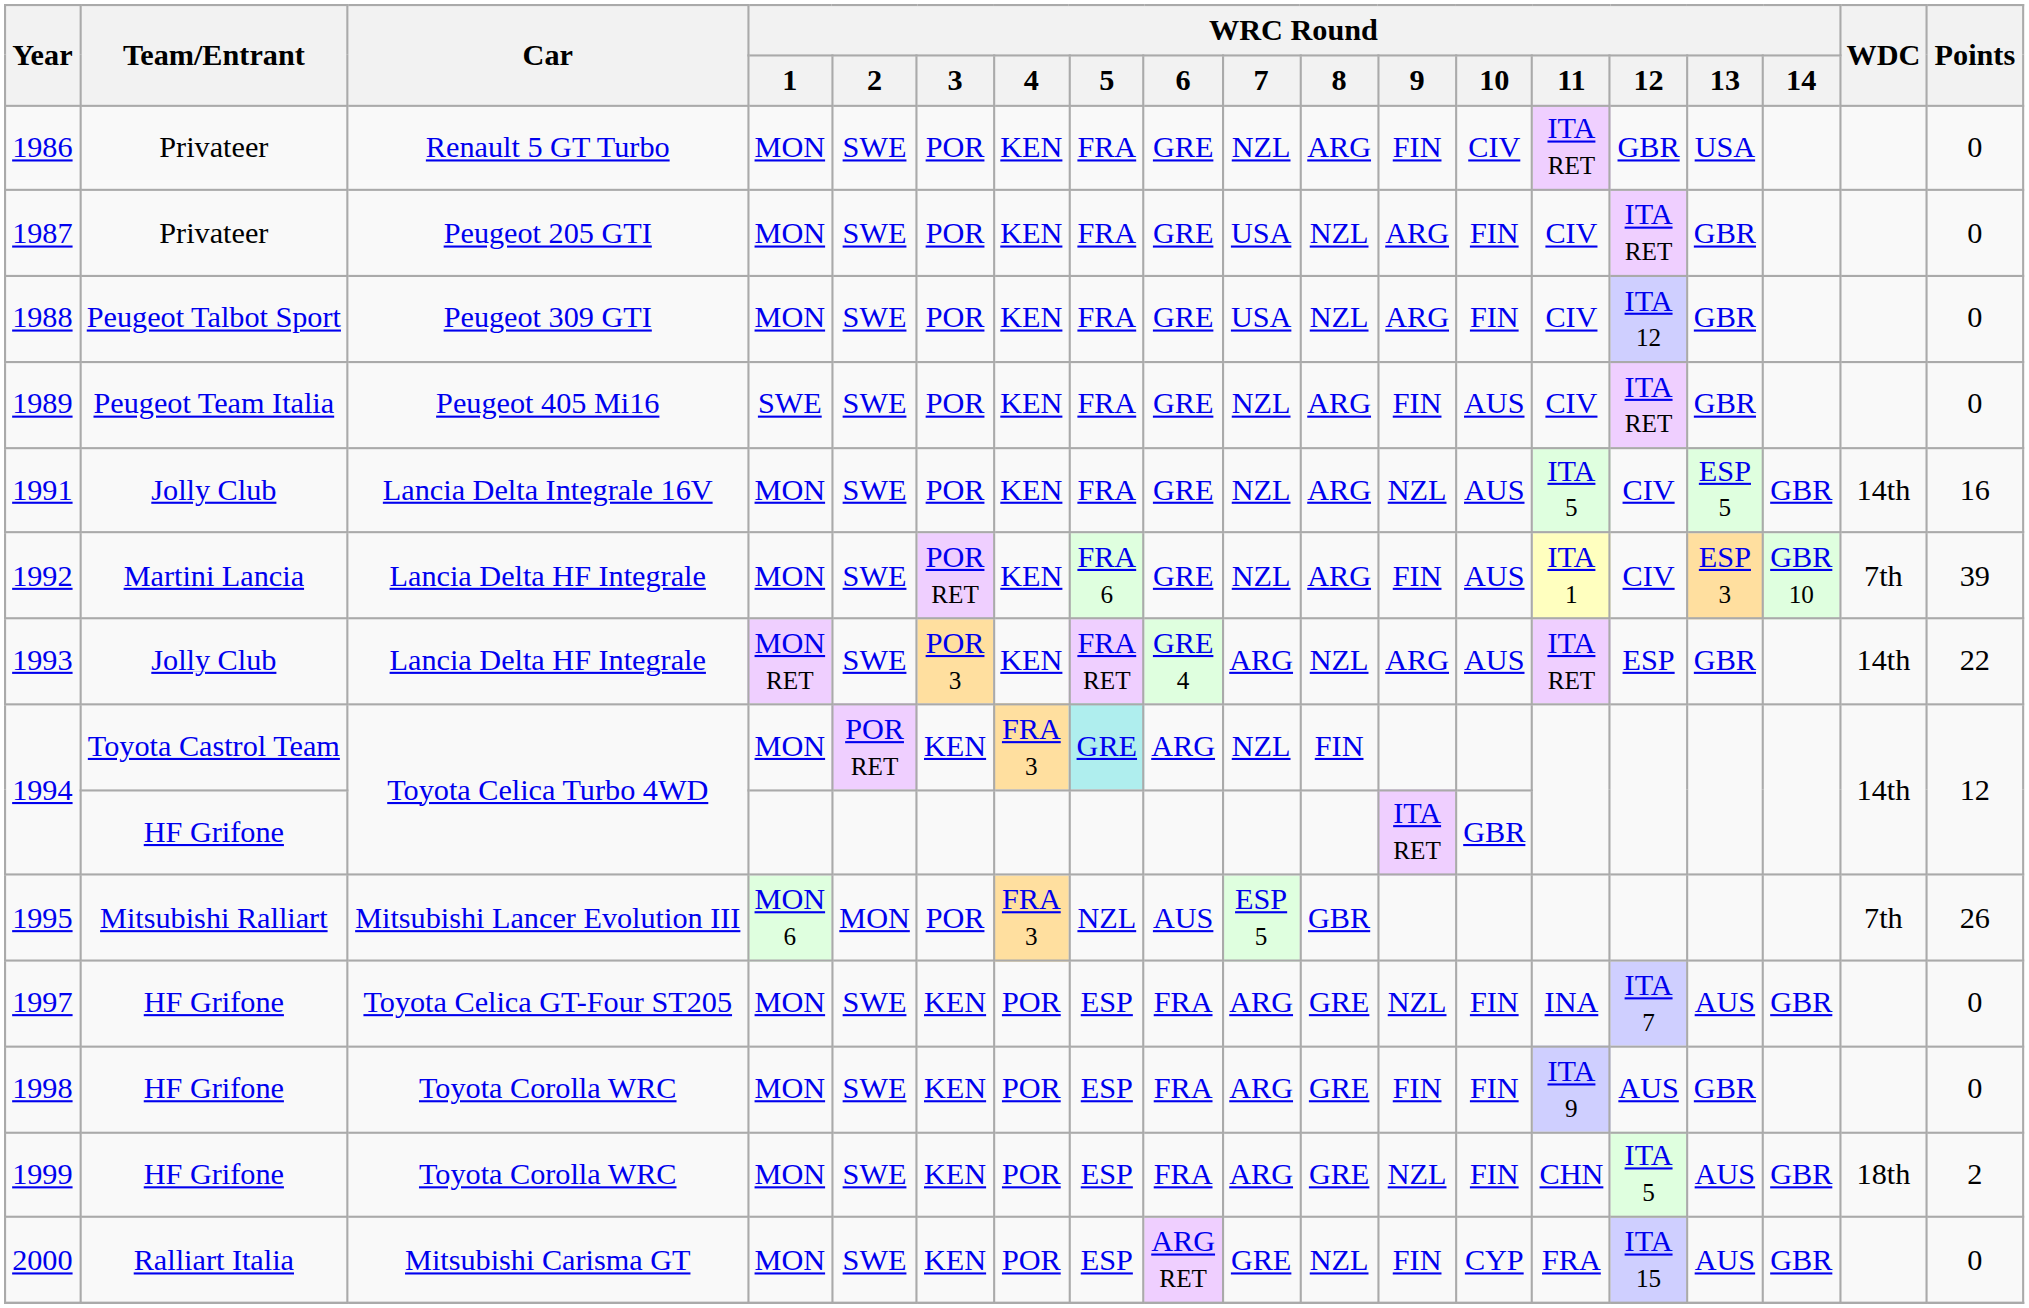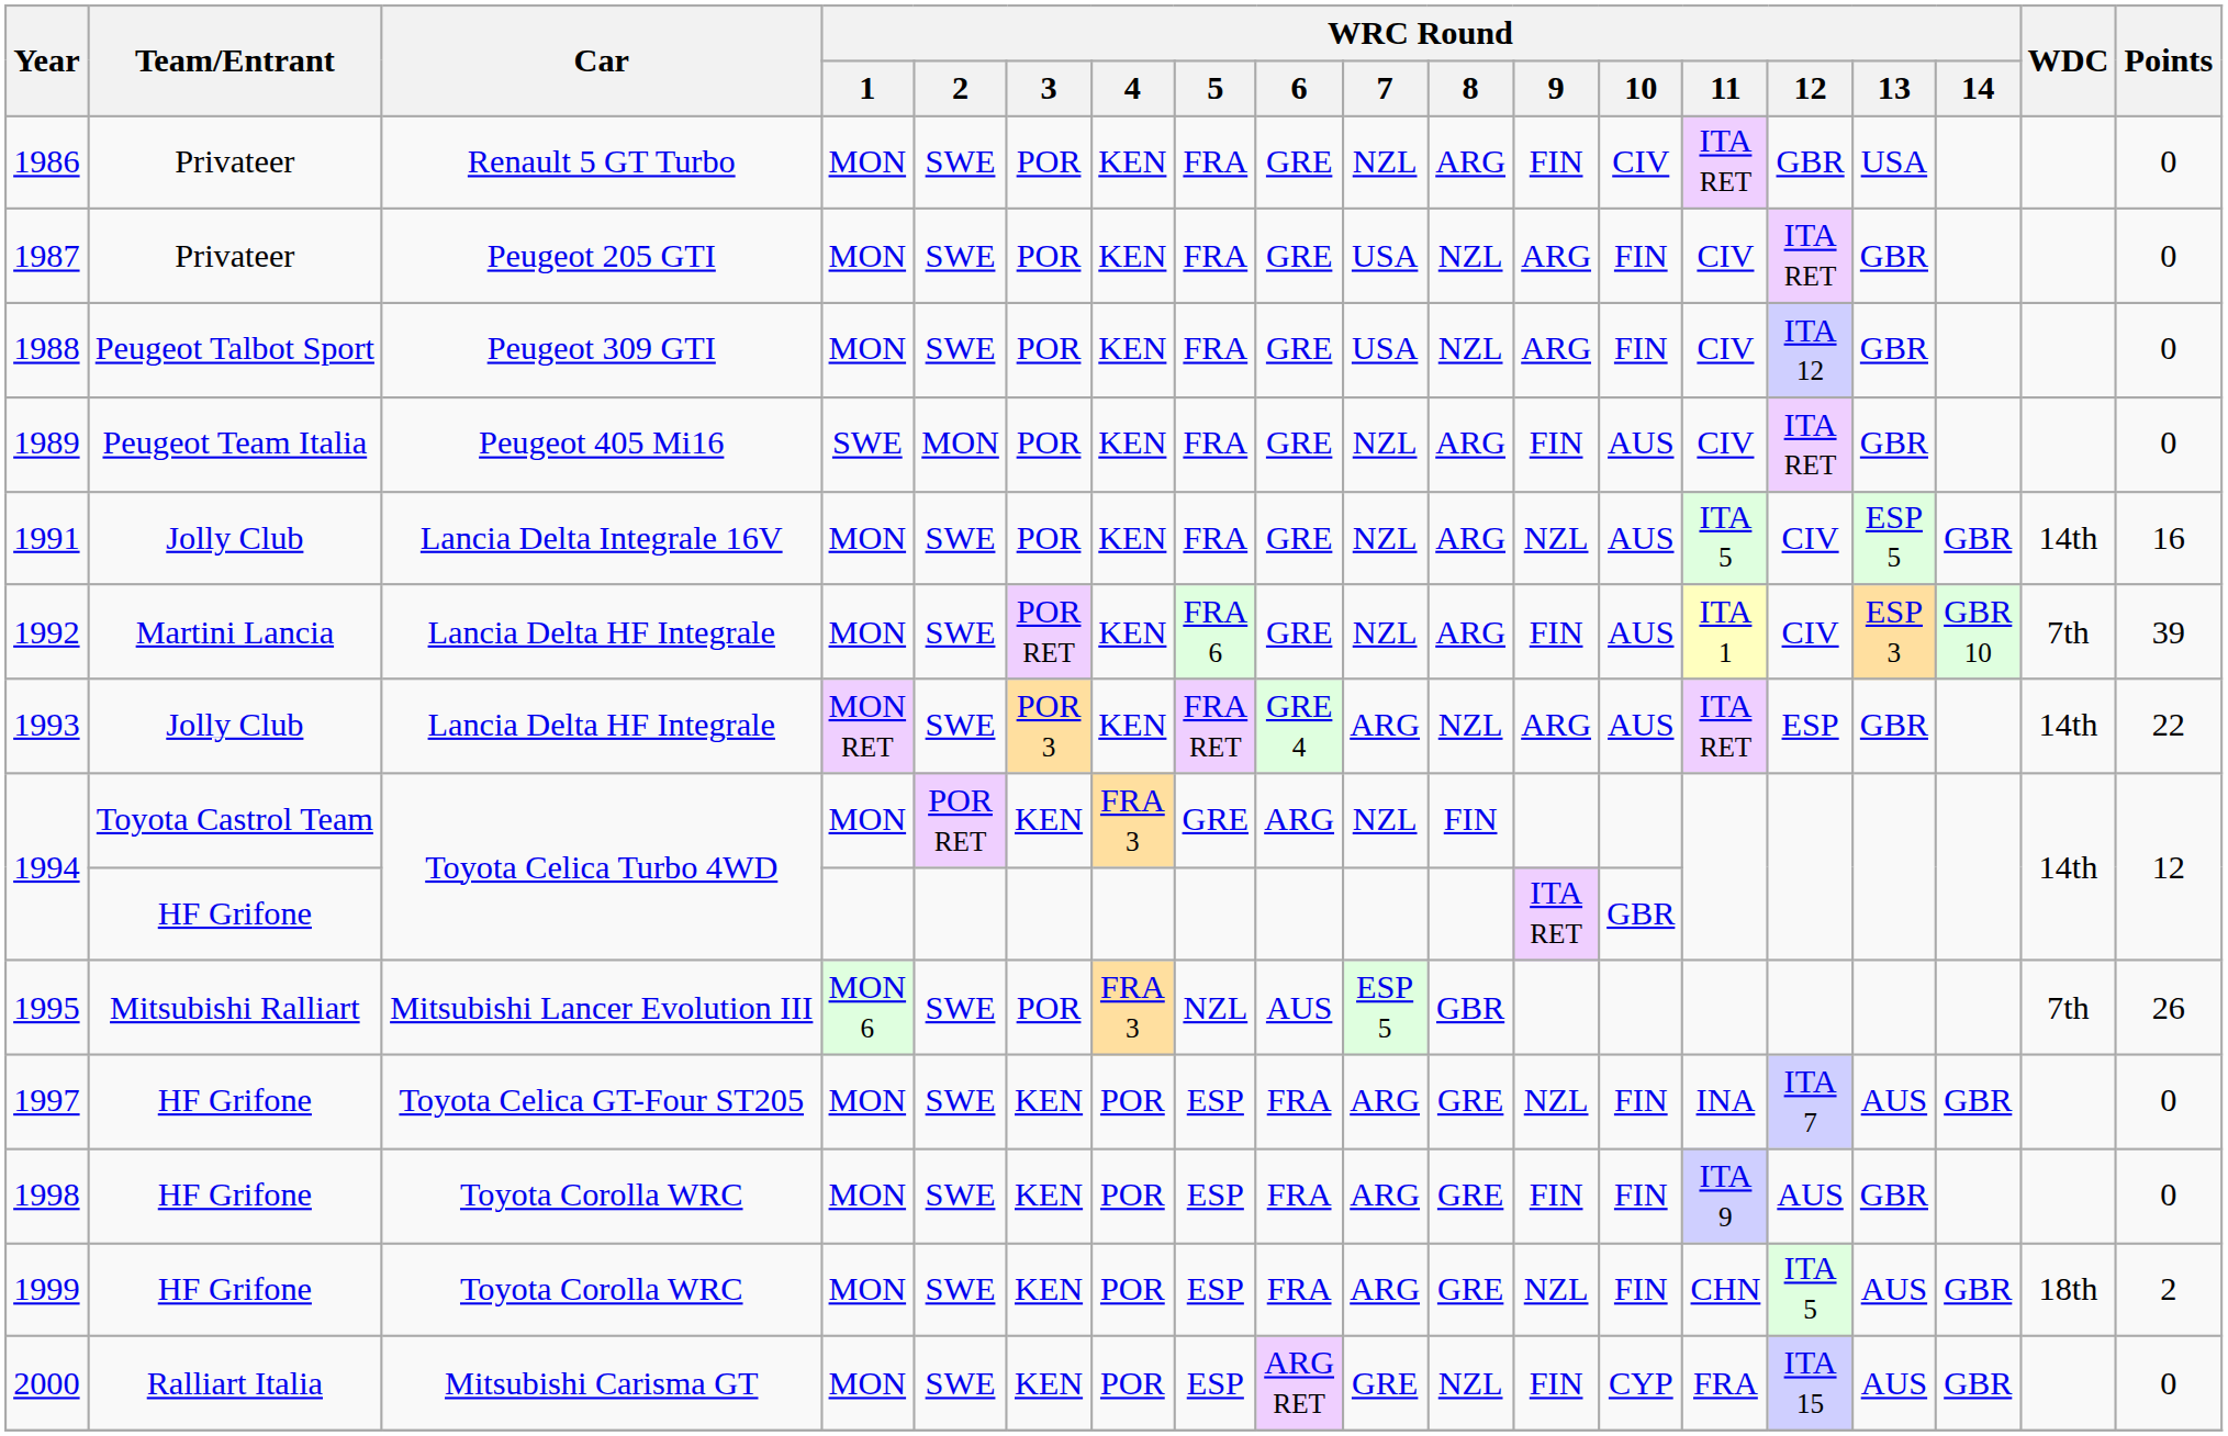 <table class="wikitable" border="1" style="text-align:center; font-size:90%;">
 <tr>
 <th rowspan="2">Year</th>
 <th rowspan="2">Team/Entrant</th>
 <th rowspan="2">Car</th>
 <th colspan="14">WRC Round</th>
 <th rowspan="2">WDC</th>
 <th rowspan="2">Points</th>
 </tr>
 <tr>
 <th>1</th>
 <th>2</th>
 <th>3</th>
 <th>4</th>
 <th>5</th>
 <th>6</th>
 <th>7</th>
 <th>8</th>
 <th>9</th>
 <th>10</th>
 <th>11</th>
 <th>12</th>
 <th>13</th>
 <th>14</th>
 </tr>
 <tr>
 <td><a href='#'>1986</a></td>
 <td>Privateer</td>
 <td><a href='#'>Renault 5 GT Turbo</a></td>
 <td><a href='#'>MON</a></td>
 <td><a href='#'>SWE</a></td>
 <td><a href='#'>POR</a></td>
 <td><a href='#'>KEN</a></td>
 <td><a href='#'>FRA</a></td>
 <td><a href='#'>GRE</a></td>
 <td><a href='#'>NZL</a></td>
 <td><a href='#'>ARG</a></td>
 <td><a href='#'>FIN</a></td>
 <td><a href='#'>CIV</a></td>
 <td style="background:#efcfff;"><a href='#'>ITA</a><br><small>RET</small></td>
 <td><a href='#'>GBR</a></td>
 <td><a href='#'>USA</a></td>
 <td></td>
 <td></td>
 <td>0</td>
 </tr>
 <tr>
 <td><a href='#'>1987</a></td>
 <td>Privateer</td>
 <td><a href='#'>Peugeot 205 GTI</a></td>
 <td><a href='#'>MON</a></td>
 <td><a href='#'>SWE</a></td>
 <td><a href='#'>POR</a></td>
 <td><a href='#'>KEN</a></td>
 <td><a href='#'>FRA</a></td>
 <td><a href='#'>GRE</a></td>
 <td><a href='#'>USA</a></td>
 <td><a href='#'>NZL</a></td>
 <td><a href='#'>ARG</a></td>
 <td><a href='#'>FIN</a></td>
 <td><a href='#'>CIV</a></td>
 <td style="background:#efcfff;"><a href='#'>ITA</a><br><small>RET</small></td>
 <td><a href='#'>GBR</a></td>
 <td></td>
 <td></td>
 <td>0</td>
 </tr>
 <tr>
 <td><a href='#'>1988</a></td>
 <td><a href='#'>Peugeot Talbot Sport</a></td>
 <td><a href='#'>Peugeot 309 GTI</a></td>
 <td><a href='#'>MON</a></td>
 <td><a href='#'>SWE</a></td>
 <td><a href='#'>POR</a></td>
 <td><a href='#'>KEN</a></td>
 <td><a href='#'>FRA</a></td>
 <td><a href='#'>GRE</a></td>
 <td><a href='#'>USA</a></td>
 <td><a href='#'>NZL</a></td>
 <td><a href='#'>ARG</a></td>
 <td><a href='#'>FIN</a></td>
 <td><a href='#'>CIV</a></td>
 <td style="background:#cfcfff;"><a href='#'>ITA</a><br><small>12</small></td>
 <td><a href='#'>GBR</a></td>
 <td></td>
 <td></td>
 <td>0</td>
 </tr>
 <tr>
 <td><a href='#'>1989</a></td>
 <td><a href='#'>Peugeot Team Italia</a></td>
 <td><a href='#'>Peugeot 405 Mi16</a></td>
 <td><a href='#'>SWE</a></td>
-<td><a href='#'>SWE</a></td>
+<td><a href='#'>MON</a></td>
 <td><a href='#'>POR</a></td>
 <td><a href='#'>KEN</a></td>
 <td><a href='#'>FRA</a></td>
 <td><a href='#'>GRE</a></td>
 <td><a href='#'>NZL</a></td>
 <td><a href='#'>ARG</a></td>
 <td><a href='#'>FIN</a></td>
 <td><a href='#'>AUS</a></td>
 <td><a href='#'>CIV</a></td>
 <td style="background:#efcfff;"><a href='#'>ITA</a><br><small>RET</small></td>
 <td><a href='#'>GBR</a></td>
 <td></td>
 <td></td>
 <td>0</td>
 </tr>
 <tr>
 <td><a href='#'>1991</a></td>
 <td><a href='#'>Jolly Club</a></td>
 <td><a href='#'>Lancia Delta Integrale 16V</a></td>
 <td><a href='#'>MON</a></td>
 <td><a href='#'>SWE</a></td>
 <td><a href='#'>POR</a></td>
 <td><a href='#'>KEN</a></td>
 <td><a href='#'>FRA</a></td>
 <td><a href='#'>GRE</a></td>
 <td><a href='#'>NZL</a></td>
 <td><a href='#'>ARG</a></td>
 <td><a href='#'>NZL</a></td>
 <td><a href='#'>AUS</a></td>
 <td style="background:#dfffdf;"><a href='#'>ITA</a><br><small>5</small></td>
 <td><a href='#'>CIV</a></td>
 <td style="background:#dfffdf;"><a href='#'>ESP</a><br><small>5</small></td>
 <td><a href='#'>GBR</a></td>
 <td>14th</td>
 <td>16</td>
 </tr>
 <tr>
 <td><a href='#'>1992</a></td>
 <td><a href='#'>Martini Lancia</a></td>
 <td><a href='#'>Lancia Delta HF Integrale</a></td>
 <td><a href='#'>MON</a></td>
 <td><a href='#'>SWE</a></td>
 <td style="background:#efcfff;"><a href='#'>POR</a><br><small>RET</small></td>
 <td><a href='#'>KEN</a></td>
 <td style="background:#dfffdf;"><a href='#'>FRA</a><br><small>6</small></td>
 <td><a href='#'>GRE</a></td>
 <td><a href='#'>NZL</a></td>
 <td><a href='#'>ARG</a></td>
 <td><a href='#'>FIN</a></td>
 <td><a href='#'>AUS</a></td>
 <td style="background:#ffffbf;"><a href='#'>ITA</a><br><small>1</small></td>
 <td><a href='#'>CIV</a></td>
 <td style="background:#ffdf9f;"><a href='#'>ESP</a><br><small>3</small></td>
 <td style="background:#dfffdf;"><a href='#'>GBR</a><br><small>10</small></td>
 <td>7th</td>
 <td>39</td>
 </tr>
 <tr>
 <td><a href='#'>1993</a></td>
 <td><a href='#'>Jolly Club</a></td>
 <td><a href='#'>Lancia Delta HF Integrale</a></td>
 <td style="background:#efcfff;"><a href='#'>MON</a><br><small>RET</small></td>
 <td><a href='#'>SWE</a></td>
 <td style="background:#ffdf9f;"><a href='#'>POR</a><br><small>3</small></td>
 <td><a href='#'>KEN</a></td>
 <td style="background:#efcfff;"><a href='#'>FRA</a><br><small>RET</small></td>
 <td style="background:#dfffdf;"><a href='#'>GRE</a><br><small>4</small></td>
 <td><a href='#'>ARG</a></td>
 <td><a href='#'>NZL</a></td>
 <td><a href='#'>ARG</a></td>
 <td><a href='#'>AUS</a></td>
 <td style="background:#efcfff;"><a href='#'>ITA</a><br><small>RET</small></td>
 <td><a href='#'>ESP</a></td>
 <td><a href='#'>GBR</a></td>
 <td></td>
 <td>14th</td>
 <td>22</td>
 </tr>
 <tr>
 <td rowspan="2"><a href='#'>1994</a></td>
 <td><a href='#'>Toyota Castrol Team</a></td>
 <td rowspan="2"><a href='#'>Toyota Celica Turbo 4WD</a></td>
 <td><a href='#'>MON</a></td>
 <td style="background:#efcfff;"><a href='#'>POR</a><br><small>RET</small></td>
 <td><a href='#'>KEN</a></td>
 <td style="background:#ffdf9f;"><a href='#'>FRA</a><br><small>3</small></td>
-<td style="background: paleturquoise;"><a href='#'>GRE</a></td>
+<td><a href='#'>GRE</a></td>
 <td><a href='#'>ARG</a></td>
 <td><a href='#'>NZL</a></td>
 <td><a href='#'>FIN</a></td>
 <td></td>
 <td></td>
 <td rowspan="2"></td>
 <td rowspan="2"></td>
 <td rowspan="2"></td>
 <td rowspan="2"></td>
 <td rowspan="2">14th</td>
 <td rowspan="2">12</td>
 </tr>
 <tr>
 <td><a href='#'>HF Grifone</a></td>
 <td></td>
 <td></td>
 <td></td>
 <td></td>
 <td></td>
 <td></td>
 <td></td>
 <td></td>
 <td style="background:#efcfff;"><a href='#'>ITA</a><br><small>RET</small></td>
 <td><a href='#'>GBR</a></td>
 </tr>
 <tr>
 <td><a href='#'>1995</a></td>
 <td><a href='#'>Mitsubishi Ralliart</a></td>
 <td><a href='#'>Mitsubishi Lancer Evolution III</a></td>
 <td style="background:#dfffdf;"><a href='#'>MON</a><br><small>6</small></td>
-<td><a href='#'>MON</a></td>
+<td><a href='#'>SWE</a></td>
 <td><a href='#'>POR</a></td>
 <td style="background:#ffdf9f;"><a href='#'>FRA</a><br><small>3</small></td>
 <td><a href='#'>NZL</a></td>
 <td><a href='#'>AUS</a></td>
 <td style="background:#dfffdf;"><a href='#'>ESP</a><br><small>5</small></td>
 <td><a href='#'>GBR</a></td>
 <td></td>
 <td></td>
 <td></td>
 <td></td>
 <td></td>
 <td></td>
 <td>7th</td>
 <td>26</td>
 </tr>
 <tr>
 <td><a href='#'>1997</a></td>
 <td><a href='#'>HF Grifone</a></td>
 <td><a href='#'>Toyota Celica GT-Four ST205</a></td>
 <td><a href='#'>MON</a></td>
 <td><a href='#'>SWE</a></td>
 <td><a href='#'>KEN</a></td>
 <td><a href='#'>POR</a></td>
 <td><a href='#'>ESP</a></td>
 <td><a href='#'>FRA</a></td>
 <td><a href='#'>ARG</a></td>
 <td><a href='#'>GRE</a></td>
 <td><a href='#'>NZL</a></td>
 <td><a href='#'>FIN</a></td>
 <td><a href='#'>INA</a></td>
 <td style="background:#cfcfff;"><a href='#'>ITA</a><br><small>7</small></td>
 <td><a href='#'>AUS</a></td>
 <td><a href='#'>GBR</a></td>
 <td></td>
 <td>0</td>
 </tr>
 <tr>
 <td><a href='#'>1998</a></td>
 <td><a href='#'>HF Grifone</a></td>
 <td><a href='#'>Toyota Corolla WRC</a></td>
 <td><a href='#'>MON</a></td>
 <td><a href='#'>SWE</a></td>
 <td><a href='#'>KEN</a></td>
 <td><a href='#'>POR</a></td>
 <td><a href='#'>ESP</a></td>
 <td><a href='#'>FRA</a></td>
 <td><a href='#'>ARG</a></td>
 <td><a href='#'>GRE</a></td>
 <td><a href='#'>FIN</a></td>
 <td><a href='#'>FIN</a></td>
 <td style="background:#cfcfff;"><a href='#'>ITA</a><br><small>9</small></td>
 <td><a href='#'>AUS</a></td>
 <td><a href='#'>GBR</a></td>
 <td></td>
 <td></td>
 <td>0</td>
 </tr>
 <tr>
 <td><a href='#'>1999</a></td>
 <td><a href='#'>HF Grifone</a></td>
 <td><a href='#'>Toyota Corolla WRC</a></td>
 <td><a href='#'>MON</a></td>
 <td><a href='#'>SWE</a></td>
 <td><a href='#'>KEN</a></td>
 <td><a href='#'>POR</a></td>
 <td><a href='#'>ESP</a></td>
 <td><a href='#'>FRA</a></td>
 <td><a href='#'>ARG</a></td>
 <td><a href='#'>GRE</a></td>
 <td><a href='#'>NZL</a></td>
 <td><a href='#'>FIN</a></td>
 <td><a href='#'>CHN</a></td>
 <td style="background:#dfffdf;"><a href='#'>ITA</a><br><small>5</small></td>
 <td><a href='#'>AUS</a></td>
 <td><a href='#'>GBR</a></td>
 <td>18th</td>
 <td>2</td>
 </tr>
 <tr>
 <td><a href='#'>2000</a></td>
 <td><a href='#'>Ralliart Italia</a></td>
 <td><a href='#'>Mitsubishi Carisma GT</a></td>
 <td><a href='#'>MON</a></td>
 <td><a href='#'>SWE</a></td>
 <td><a href='#'>KEN</a></td>
 <td><a href='#'>POR</a></td>
 <td><a href='#'>ESP</a></td>
 <td style="background:#efcfff;"><a href='#'>ARG</a><br><small>RET</small></td>
 <td><a href='#'>GRE</a></td>
 <td><a href='#'>NZL</a></td>
 <td><a href='#'>FIN</a></td>
 <td><a href='#'>CYP</a></td>
 <td><a href='#'>FRA</a></td>
 <td style="background:#cfcfff;"><a href='#'>ITA</a><br><small>15</small></td>
 <td><a href='#'>AUS</a></td>
 <td><a href='#'>GBR</a></td>
 <td></td>
 <td>0</td>
 </tr>
 <tr>
 </tr>
 </table>
